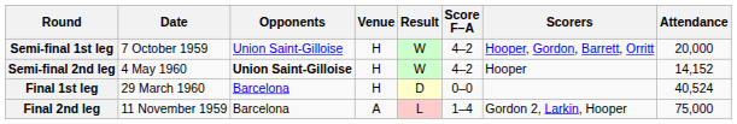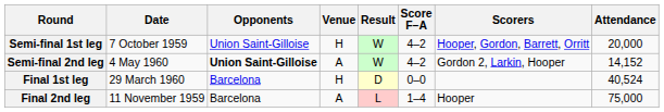 <table class="wikitable plainrowheaders" style="text-align:center">
 <tr>
 <th scope="col">Round</th>
 <th scope="col">Date</th>
 <th scope="col">Opponents</th>
 <th scope="col">Venue</th>
 <th scope="col">Result</th>
 <th scope="col">Score<br>F–A</th>
 <th scope="col">Scorers</th>
 <th scope="col">Attendance</th>
 </tr>
 <tr>
 <th scope="row">Semi-final 1st leg</th>
 <td align="left">7 October 1959</td>
 <td align="left"><a href='#'>Union Saint-Gilloise</a></td>
 <td>H</td>
 <td style=background:#cfc>W</td>
 <td>4–2</td>
 <td align="left"><a href='#'>Hooper</a>, <a href='#'>Gordon</a>, <a href='#'>Barrett</a>, <a href='#'>Orritt</a></td>
 <td>20,000</td>
 </tr>
 <tr>
 <th scope="row">Semi-final 2nd leg</th>
 <td align="left">4 May 1960</td>
 <td align="left"><strong>Union Saint-Gilloise</strong></td>
-<td>H</td>
+<td>A</td>
 <td style=background:#cfc>W</td>
 <td>4–2</td>
-<td align="left">Hooper</td>
+<td align="left">Gordon 2, <a href='#'>Larkin</a>, Hooper</td>
 <td>14,152</td>
 </tr>
 <tr>
 <th scope="row">Final 1st leg</th>
 <td align="left">29 March 1960</td>
 <td align="left"><a href='#'>Barcelona</a></td>
 <td>H</td>
 <td style=background:#ffc>D</td>
 <td>0–0</td>
 <td></td>
 <td>40,524</td>
 </tr>
 <tr>
 <th scope="row">Final 2nd leg</th>
 <td align="left">11 November 1959</td>
 <td align="left">Barcelona</td>
 <td>A</td>
 <td style=background:#fcc>L</td>
 <td>1–4</td>
-<td align="left">Gordon 2, <a href='#'>Larkin</a>, Hooper</td>
+<td align="left">Hooper</td>
 <td>75,000</td>
 </tr>
 </table>
